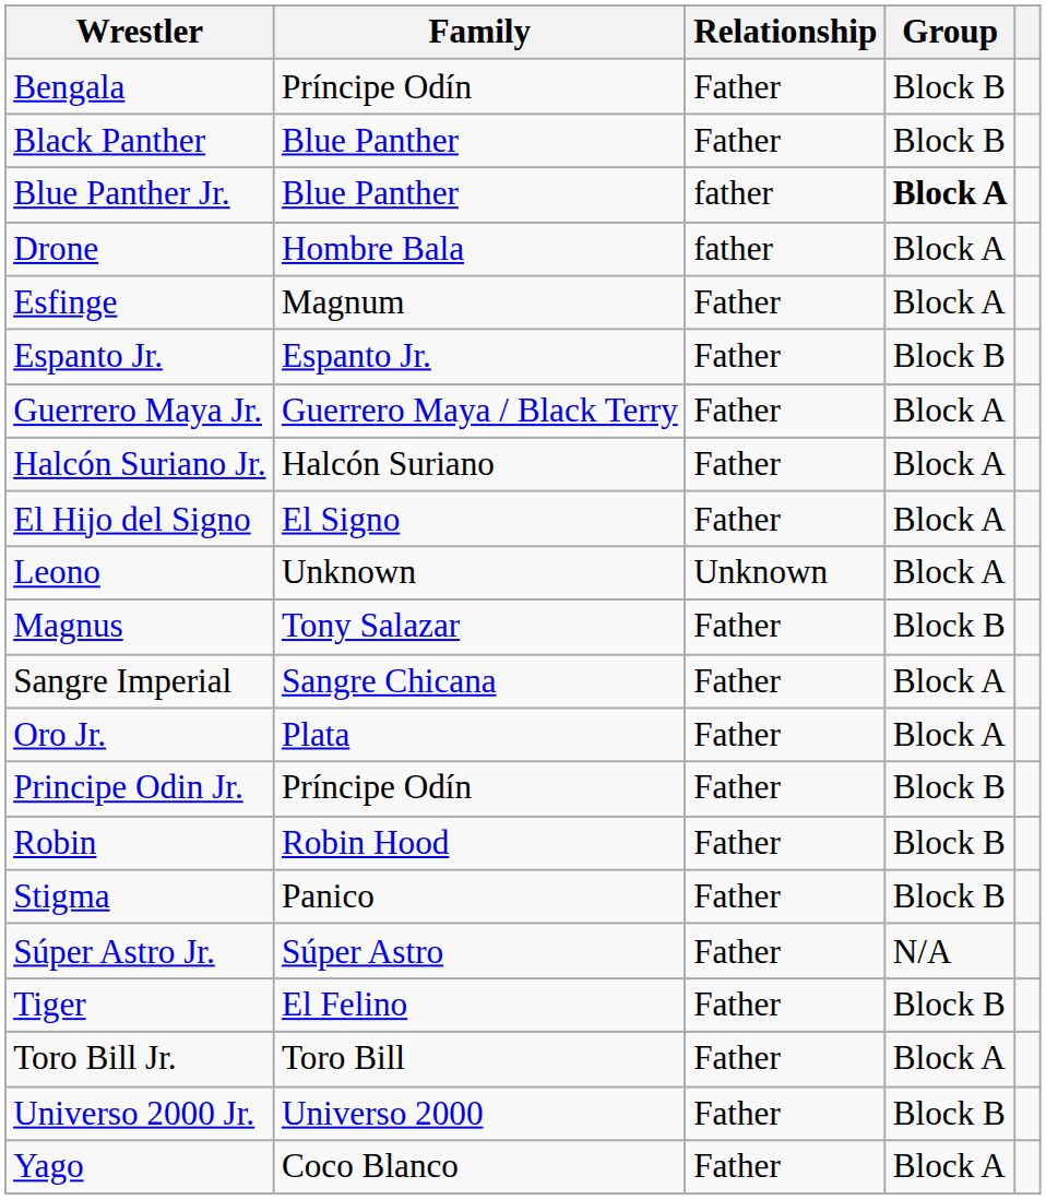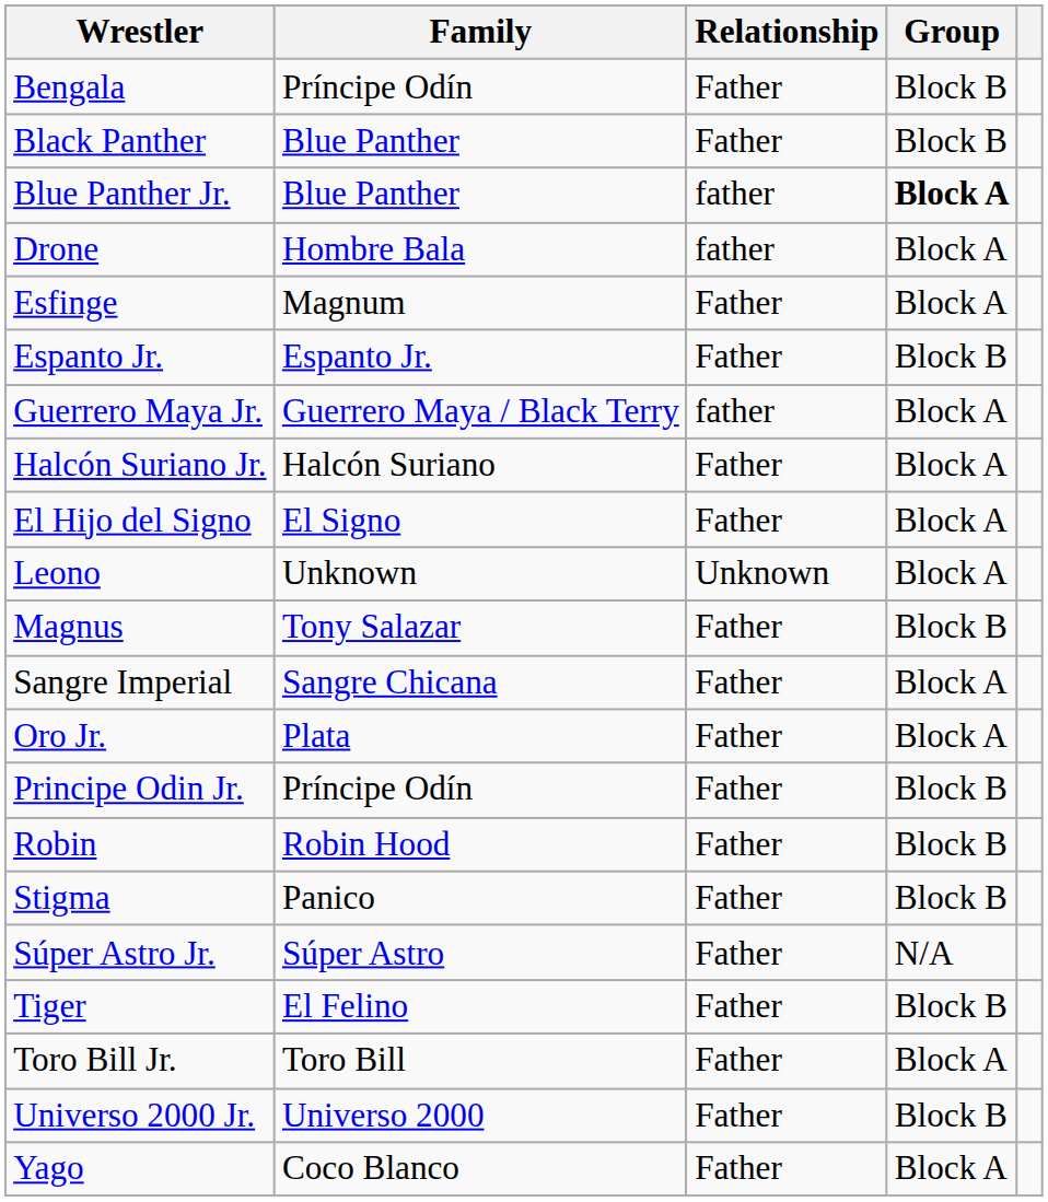 <table class="wikitable" align="center">
 <tr>
 <th scope="col">Wrestler</th>
 <th scope="col">Family</th>
 <th scope="col">Relationship</th>
 <th scope="col">Group</th>
 <th class="unsortable" scope="col"></th>
 </tr>
 <tr>
 <td><a href='#'>Bengala</a></td>
 <td>Príncipe Odín</td>
 <td>Father</td>
 <td>Block B</td>
 <td></td>
 </tr>
 <tr>
 <td><a href='#'>Black Panther</a></td>
 <td><a href='#'>Blue Panther</a></td>
 <td>Father</td>
 <td>Block B</td>
 <td></td>
 </tr>
 <tr>
 <td><a href='#'>Blue Panther Jr.</a></td>
 <td><a href='#'>Blue Panther</a></td>
 <td>father</td>
 <td><strong>Block A</strong></td>
 <td></td>
 </tr>
 <tr>
 <td><a href='#'>Drone</a></td>
 <td><a href='#'>Hombre Bala</a></td>
 <td>father</td>
 <td>Block A</td>
 <td></td>
 </tr>
 <tr>
 <td><a href='#'>Esfinge</a></td>
 <td>Magnum</td>
 <td>Father</td>
 <td>Block A</td>
 <td></td>
 </tr>
 <tr>
 <td><a href='#'>Espanto Jr.</a></td>
 <td><a href='#'>Espanto Jr.</a></td>
 <td>Father</td>
 <td>Block B</td>
 <td></td>
 </tr>
 <tr>
 <td><a href='#'>Guerrero Maya Jr.</a></td>
 <td><a href='#'>Guerrero Maya / Black Terry</a></td>
-<td>Father</td>
+<td>father</td>
 <td>Block A</td>
 <td></td>
 </tr>
 <tr>
 <td><a href='#'>Halcón Suriano Jr.</a></td>
 <td>Halcón Suriano</td>
 <td>Father</td>
 <td>Block A</td>
 <td></td>
 </tr>
 <tr>
 <td><a href='#'>El Hijo del Signo</a></td>
 <td><a href='#'>El Signo</a></td>
 <td>Father</td>
 <td>Block A</td>
 <td></td>
 </tr>
 <tr>
 <td><a href='#'>Leono</a></td>
 <td>Unknown</td>
 <td>Unknown</td>
 <td>Block A</td>
 <td> </td>
 </tr>
 <tr>
 <td><a href='#'>Magnus</a></td>
 <td><a href='#'>Tony Salazar</a></td>
 <td>Father</td>
 <td>Block B</td>
 <td></td>
 </tr>
 <tr>
 <td>Sangre Imperial</td>
 <td><a href='#'>Sangre Chicana</a></td>
 <td>Father</td>
 <td>Block A</td>
 <td></td>
 </tr>
 <tr>
 <td><a href='#'>Oro Jr.</a></td>
 <td><a href='#'>Plata</a></td>
 <td>Father</td>
 <td>Block A</td>
 <td></td>
 </tr>
 <tr>
 <td><a href='#'>Principe Odin Jr.</a></td>
 <td>Príncipe Odín</td>
 <td>Father</td>
 <td>Block B</td>
 <td></td>
 </tr>
 <tr>
 <td><a href='#'>Robin</a></td>
 <td><a href='#'>Robin Hood</a></td>
 <td>Father</td>
 <td>Block B</td>
 <td></td>
 </tr>
 <tr>
 <td><a href='#'>Stigma</a></td>
 <td>Panico</td>
 <td>Father</td>
 <td>Block B</td>
 <td></td>
 </tr>
 <tr>
 <td><a href='#'>Súper Astro Jr.</a></td>
 <td><a href='#'>Súper Astro</a></td>
 <td>Father</td>
 <td>N/A</td>
 <td></td>
 </tr>
 <tr>
 <td><a href='#'>Tiger</a></td>
 <td><a href='#'>El Felino</a></td>
 <td>Father</td>
 <td>Block B</td>
 <td></td>
 </tr>
 <tr>
 <td>Toro Bill Jr.</td>
 <td>Toro Bill</td>
 <td>Father</td>
 <td>Block A</td>
 <td> </td>
 </tr>
 <tr>
 <td><a href='#'>Universo 2000 Jr.</a></td>
 <td><a href='#'>Universo 2000</a></td>
 <td>Father</td>
 <td>Block B</td>
 <td></td>
 </tr>
 <tr>
 <td><a href='#'>Yago</a></td>
 <td>Coco Blanco</td>
 <td>Father</td>
 <td>Block A</td>
 <td></td>
 </tr>
 </table>
